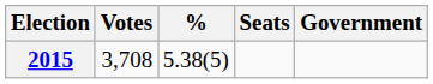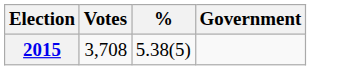 <table class="wikitable" style="text-align: right;">
 <tr>
 <th>Election</th>
 <th>Votes</th>
 <th>%</th>
-<th>Seats</th>
 <th>Government</th>
 </tr>
 <tr>
 <th><a href='#'>2015</a></th>
 <td>3,708</td>
 <td>5.38(5)</td>
 <td></td>
-<td></td>
 </tr>
 </table>
